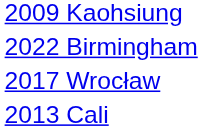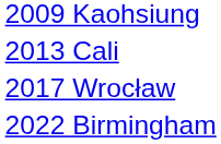 <table>
 <tr>
 <td><a href='#'>2009 Kaohsiung</a></td>
 <td></td>
 <td></td>
 <td></td>
 <td></td>
 </tr>
 <tr>
-<td><a href='#'>2022 Birmingham</a></td>
+<td><a href='#'>2013 Cali</a></td>
 <td></td>
 <td></td>
 <td></td>
 <td></td>
 </tr>
 <tr>
 <td><a href='#'>2017 Wrocław</a></td>
 <td></td>
 <td></td>
 <td></td>
 </tr>
 <tr>
-<td><a href='#'>2013 Cali</a></td>
+<td><a href='#'>2022 Birmingham</a></td>
 <td></td>
 <td></td>
 <td></td>
 <td></td>
 </tr>
 </table>
